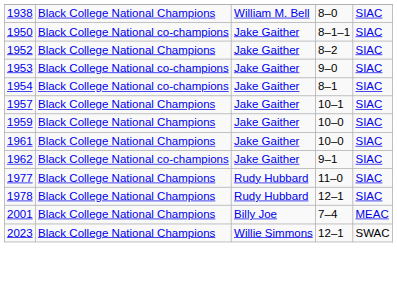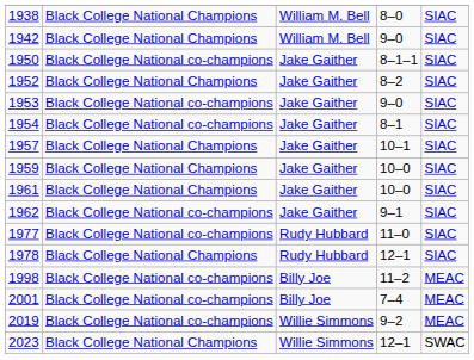 <table class="wikitable">
 <tr>
 </tr>
 <tr>
 <td><a href='#'>1938</a></td>
 <td><a href='#'>Black College National Champions</a></td>
 <td><a href='#'>William M. Bell</a></td>
 <td>8–0</td>
+<td><a href='#'>SIAC</a></td>
+</tr>
+<tr>
+<td><a href='#'>1942</a></td>
+<td><a href='#'>Black College National Champions</a></td>
+<td><a href='#'>William M. Bell</a></td>
+<td>9–0</td>
 <td><a href='#'>SIAC</a></td>
 </tr>
 <tr>
 <td><a href='#'>1950</a></td>
 <td><a href='#'>Black College National co-champions</a></td>
 <td><a href='#'>Jake Gaither</a></td>
 <td>8–1–1</td>
 <td><a href='#'>SIAC</a></td>
 </tr>
 <tr>
 <td><a href='#'>1952</a></td>
 <td><a href='#'>Black College National Champions</a></td>
 <td><a href='#'>Jake Gaither</a></td>
 <td>8–2</td>
 <td><a href='#'>SIAC</a></td>
 </tr>
 <tr>
 <td><a href='#'>1953</a></td>
 <td><a href='#'>Black College National co-champions</a></td>
 <td><a href='#'>Jake Gaither</a></td>
 <td>9–0</td>
 <td><a href='#'>SIAC</a></td>
 </tr>
 <tr>
 <td><a href='#'>1954</a></td>
 <td><a href='#'>Black College National co-champions</a></td>
 <td><a href='#'>Jake Gaither</a></td>
 <td>8–1</td>
 <td><a href='#'>SIAC</a></td>
 </tr>
 <tr>
 <td><a href='#'>1957</a></td>
 <td><a href='#'>Black College National Champions</a></td>
 <td><a href='#'>Jake Gaither</a></td>
 <td>10–1</td>
 <td><a href='#'>SIAC</a></td>
 </tr>
 <tr>
 <td><a href='#'>1959</a></td>
 <td><a href='#'>Black College National Champions</a></td>
 <td><a href='#'>Jake Gaither</a></td>
 <td>10–0</td>
 <td><a href='#'>SIAC</a></td>
 </tr>
 <tr>
 <td><a href='#'>1961</a></td>
 <td><a href='#'>Black College National Champions</a></td>
 <td><a href='#'>Jake Gaither</a></td>
 <td>10–0</td>
 <td><a href='#'>SIAC</a></td>
 </tr>
 <tr>
 <td><a href='#'>1962</a></td>
 <td><a href='#'>Black College National co-champions</a></td>
 <td><a href='#'>Jake Gaither</a></td>
 <td>9–1</td>
 <td><a href='#'>SIAC</a></td>
 </tr>
 <tr>
 <td><a href='#'>1977</a></td>
-<td><a href='#'>Black College National Champions</a></td>
+<td><a href='#'>Black College National co-champions</a></td>
 <td><a href='#'>Rudy Hubbard</a></td>
 <td>11–0</td>
 <td><a href='#'>SIAC</a></td>
 </tr>
 <tr>
 <td><a href='#'>1978</a></td>
 <td><a href='#'>Black College National Champions</a></td>
 <td><a href='#'>Rudy Hubbard</a></td>
 <td>12–1</td>
 <td><a href='#'>SIAC</a></td>
 </tr>
 <tr>
+<td><a href='#'>1998</a></td>
+<td><a href='#'>Black College National co-champions</a></td>
+<td><a href='#'>Billy Joe</a></td>
+<td>11–2</td>
+<td><a href='#'>MEAC</a></td>
+</tr>
+<tr>
 <td><a href='#'>2001</a></td>
-<td><a href='#'>Black College National Champions</a></td>
+<td><a href='#'>Black College National co-champions</a></td>
 <td><a href='#'>Billy Joe</a></td>
 <td>7–4</td>
+<td><a href='#'>MEAC</a></td>
+</tr>
+<tr>
+<td><a href='#'>2019</a></td>
+<td><a href='#'>Black College National co-champions</a></td>
+<td><a href='#'>Willie Simmons</a></td>
+<td>9–2</td>
 <td><a href='#'>MEAC</a></td>
 </tr>
 <tr>
 <td><a href='#'>2023</a></td>
 <td><a href='#'>Black College National Champions</a></td>
 <td><a href='#'>Willie Simmons</a></td>
 <td>12–1</td>
 <td>SWAC</td>
 </tr>
 </table>
